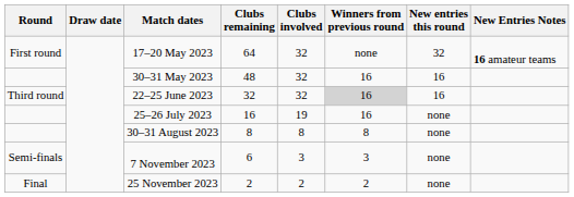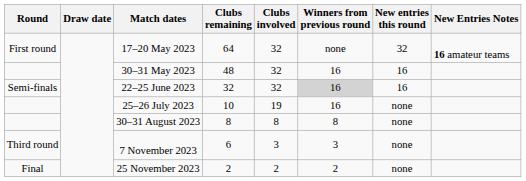 <table class="wikitable">
 <tr>
 <th>Round</th>
 <th>Draw date</th>
 <th>Match dates</th>
 <th>Clubs<br>remaining</th>
 <th>Clubs<br>involved</th>
 <th>Winners from<br>previous round</th>
 <th>New entries<br>this round</th>
 <th>New Entries Notes</th>
 </tr>
 <tr align=center>
 <td>First round</td>
 <td rowspan=7></td>
 <td>17–20 May 2023</td>
 <td>64</td>
 <td>32</td>
 <td>none</td>
 <td>32</td>
 <td align=left><br><strong>16</strong> amateur teams</td>
 </tr>
 <tr align=center>
 <td></td>
 <td>30–31 May 2023</td>
 <td>48</td>
 <td>32</td>
 <td>16</td>
 <td>16</td>
 <td align=left></td>
 </tr>
 <tr align=center>
-<td>Third round</td>
+<td>Semi-finals</td>
 <td>22–25 June 2023</td>
 <td>32</td>
 <td>32</td>
 <td style="background: lightgrey;">16</td>
 <td>16</td>
 <td align=left></td>
 </tr>
 <tr align=center>
 <td></td>
 <td>25–26 July 2023</td>
-<td>16</td>
+<td>10</td>
 <td>19</td>
 <td>16</td>
 <td>none</td>
 <td align=left></td>
 </tr>
 <tr align=center>
 <td></td>
 <td>30–31 August 2023</td>
 <td>8</td>
 <td>8</td>
 <td>8</td>
 <td>none</td>
 <td align=left></td>
 </tr>
 <tr align=center>
-<td>Semi-finals</td>
+<td>Third round</td>
 <td><br>7 November 2023</td>
 <td>6</td>
 <td>3</td>
 <td>3</td>
 <td>none</td>
 <td align=left></td>
 </tr>
 <tr align=center>
 <td>Final</td>
 <td>25 November 2023</td>
 <td>2</td>
 <td>2</td>
 <td>2</td>
 <td>none</td>
 <td align=left></td>
 </tr>
 </table>
